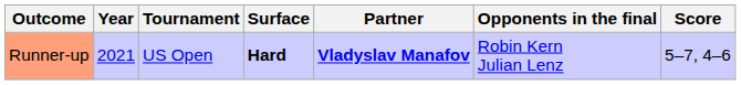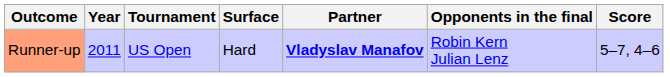 <table class="sortable wikitable" style="font-size:97%;">
 <tr>
 <th>Outcome</th>
 <th>Year</th>
 <th>Tournament</th>
 <th>Surface</th>
 <th>Partner</th>
 <th>Opponents in the final</th>
 <th>Score</th>
 </tr>
 <tr bgcolor="#CCCCFF">
 <td bgcolor="#FFA07A">Runner-up</td>
-<td><a href='#'>2021</a></td>
+<td><a href='#'>2011</a></td>
 <td><a href='#'>US Open</a></td>
-<td><strong>Hard</strong></td>
+<td>Hard</td>
 <td><strong> <a href='#'>Vladyslav Manafov</a></strong></td>
 <td> <a href='#'>Robin Kern</a> <br>  <a href='#'>Julian Lenz</a></td>
 <td>5–7, 4–6</td>
 </tr>
 </table>
